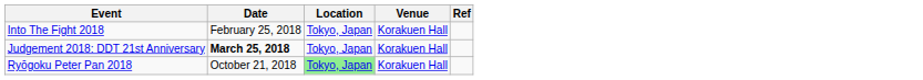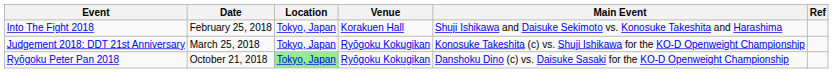 <table class="wikitable" style="font-size:85%;">
 <tr>
 <th>Event</th>
 <th>Date</th>
 <th>Location</th>
 <th>Venue</th>
+<th>Main Event</th>
 <th>Ref</th>
 </tr>
 <tr>
 <td><a href='#'>Into The Fight 2018</a></td>
 <td>February 25, 2018</td>
 <td><a href='#'>Tokyo, Japan</a></td>
 <td><a href='#'>Korakuen Hall</a></td>
+<td><a href='#'>Shuji Ishikawa</a> and <a href='#'>Daisuke Sekimoto</a> vs. <a href='#'>Konosuke Takeshita</a> and <a href='#'>Harashima</a></td>
 <td></td>
 </tr>
 <tr>
 <td><a href='#'>Judgement 2018: DDT 21st Anniversary</a></td>
-<td><strong>March 25, 2018</strong></td>
+<td>March 25, 2018</td>
 <td><a href='#'>Tokyo, Japan</a></td>
-<td><a href='#'>Korakuen Hall</a></td>
+<td><a href='#'>Ryōgoku Kokugikan</a></td>
+<td><a href='#'>Konosuke Takeshita</a> (c) vs. <a href='#'>Shuji Ishikawa</a> for the <a href='#'>KO-D Openweight Championship</a></td>
 <td></td>
 </tr>
 <tr>
 <td><a href='#'>Ryōgoku Peter Pan 2018</a></td>
 <td>October 21, 2018</td>
 <td style="background: lightgreen;"><a href='#'>Tokyo, Japan</a></td>
-<td><a href='#'>Korakuen Hall</a></td>
+<td><a href='#'>Ryōgoku Kokugikan</a></td>
+<td><a href='#'>Danshoku Dino</a> (c) vs. <a href='#'>Daisuke Sasaki</a> for the <a href='#'>KO-D Openweight Championship</a></td>
 <td></td>
 </tr>
 </table>
